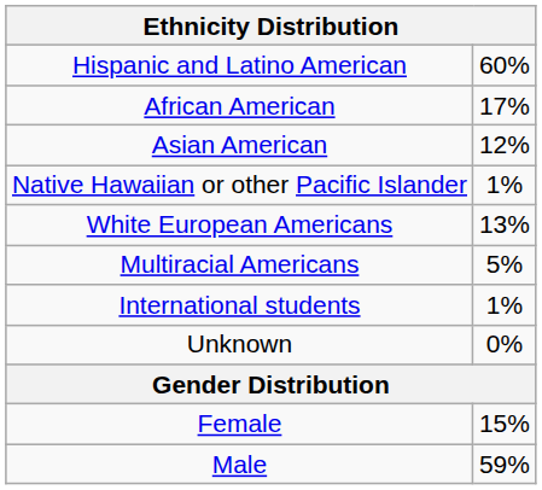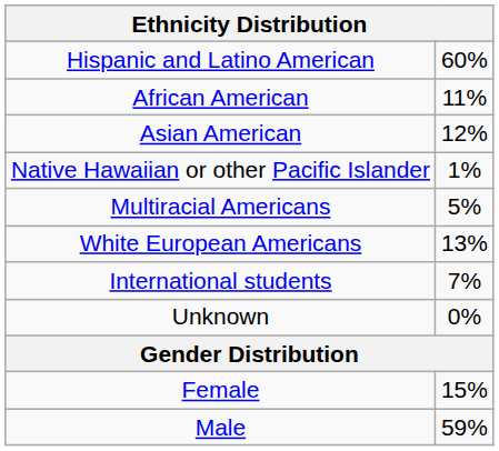 <table class="wikitable" style="text-align:center; float:right; font-size:85%; margin-left:2em; margin:auto;">
 <tr>
 <th colspan="2">Ethnicity Distribution</th>
 </tr>
 <tr>
 <td><a href='#'>Hispanic and Latino American</a></td>
 <td>60%</td>
 </tr>
 <tr>
 <td><a href='#'>African American</a></td>
-<td>17%</td>
+<td>11%</td>
 </tr>
 <tr>
 <td><a href='#'>Asian American</a></td>
 <td>12%</td>
 </tr>
 <tr>
 <td><a href='#'>Native Hawaiian</a> or other <a href='#'>Pacific Islander</a></td>
 <td>1%</td>
 </tr>
 <tr>
+<td><a href='#'>Multiracial Americans</a></td>
+<td>5%</td>
+</tr>
+<tr>
 <td><a href='#'>White European Americans</a></td>
 <td>13%</td>
 </tr>
 <tr>
-<td><a href='#'>Multiracial Americans</a></td>
-<td>5%</td>
-</tr>
-<tr>
 <td><a href='#'>International students</a></td>
-<td>1%</td>
+<td>7%</td>
 </tr>
 <tr>
 <td>Unknown</td>
 <td>0%</td>
 </tr>
 <tr>
 <th colspan="2">Gender Distribution</th>
 </tr>
 <tr>
 <td><a href='#'>Female</a></td>
 <td>15%</td>
 </tr>
 <tr>
 <td><a href='#'>Male</a></td>
 <td>59%</td>
 </tr>
 </table>
